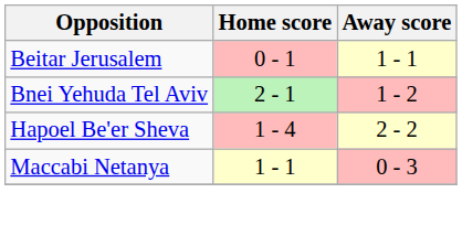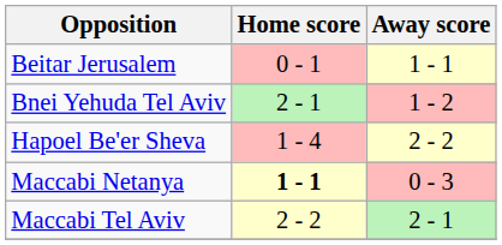 <table class="wikitable" style="text-align: center">
 <tr>
 <th>Opposition</th>
 <th>Home score</th>
 <th>Away score</th>
 </tr>
 <tr>
 <td align=left><a href='#'>Beitar Jerusalem</a></td>
 <td bgcolor=#FFBBBB>0 - 1</td>
 <td bgcolor=#FFFFCC>1 - 1</td>
 </tr>
 <tr>
 <td align=left><a href='#'>Bnei Yehuda Tel Aviv</a></td>
 <td bgcolor=#BBF3BB>2 - 1</td>
 <td bgcolor=#FFBBBB>1 - 2</td>
 </tr>
 <tr>
 <td align=left><a href='#'>Hapoel Be'er Sheva</a></td>
 <td bgcolor=#FFBBBB>1 - 4</td>
 <td bgcolor=#FFFFCC>2 - 2</td>
 </tr>
 <tr>
 <td align=left><a href='#'>Maccabi Netanya</a></td>
-<td bgcolor=#FFFFCC>1 - 1</td>
+<td bgcolor=#FFFFCC><strong>1 - 1</strong></td>
 <td bgcolor=#FFBBBB>0 - 3</td>
+</tr>
+<tr>
+<td align=left><a href='#'>Maccabi Tel Aviv</a></td>
+<td bgcolor=#FFFFCC>2 - 2</td>
+<td bgcolor=#BBF3BB>2 - 1</td>
 </tr>
 <tr>
 </tr>
 </table>
